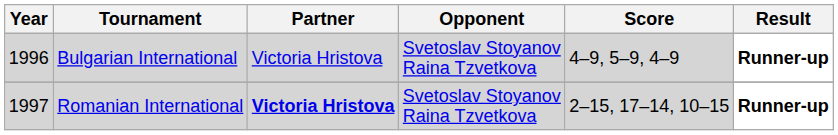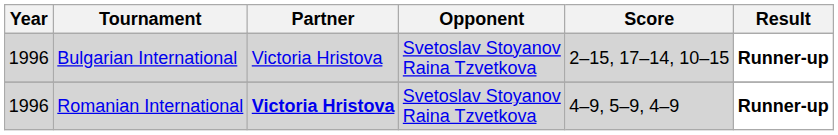 <table class="sortable wikitable" style="font-size: 90%;">
 <tr>
 <th>Year</th>
 <th>Tournament</th>
 <th>Partner</th>
 <th>Opponent</th>
 <th>Score</th>
 <th>Result</th>
 </tr>
 <tr>
 </tr>
 <tr style="background:#D5D5D5">
 <td align="center">1996</td>
 <td align="left"><a href='#'>Bulgarian International</a></td>
 <td align="left"> <a href='#'>Victoria Hristova</a></td>
 <td align="left"> <a href='#'>Svetoslav Stoyanov</a><br> <a href='#'>Raina Tzvetkova</a></td>
-<td align="left">4–9, 5–9, 4–9</td>
+<td align="left">2–15, 17–14, 10–15</td>
 <td style="text-align:left; background:white"> <strong>Runner-up</strong></td>
 </tr>
 <tr>
 </tr>
 <tr style="background:#D5D5D5">
-<td align="center">1997</td>
+<td align="center">1996</td>
 <td align="left"><a href='#'>Romanian International</a></td>
 <td align="left"><strong> <a href='#'>Victoria Hristova</a></strong></td>
 <td align="left"> <a href='#'>Svetoslav Stoyanov</a><br> <a href='#'>Raina Tzvetkova</a></td>
-<td align="left">2–15, 17–14, 10–15</td>
+<td align="left">4–9, 5–9, 4–9</td>
 <td style="text-align:left; background:white"> <strong>Runner-up</strong></td>
 </tr>
 </table>
